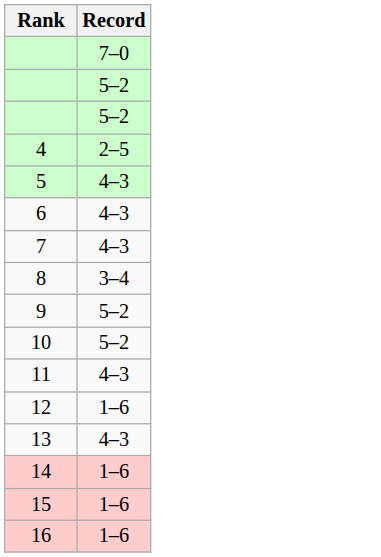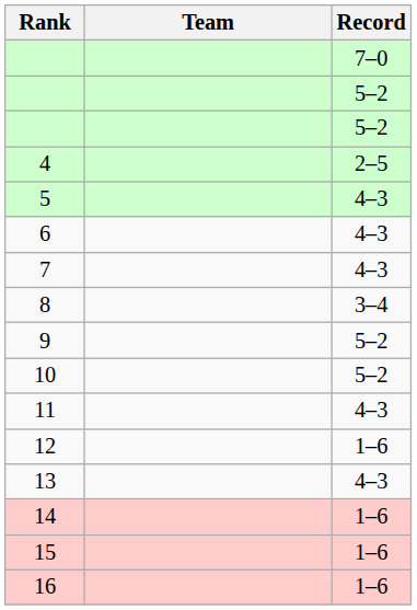 <table class="wikitable" style="text-align: center">
 <tr>
 <th width=50>Rank</th>
+<th width=170>Team</th>
 <th width=50>Record</th>
 </tr>
 <tr bgcolor=#ccffcc>
 <td></td>
+<td align=left></td>
 <td>7–0</td>
 </tr>
 <tr bgcolor=#ccffcc>
 <td></td>
+<td align=left></td>
 <td>5–2</td>
 </tr>
 <tr bgcolor=#ccffcc>
 <td></td>
+<td align=left></td>
 <td>5–2</td>
 </tr>
 <tr bgcolor=#ccffcc>
 <td>4</td>
+<td align=left></td>
 <td>2–5</td>
 </tr>
 <tr bgcolor=#ccffcc>
 <td>5</td>
+<td align=left></td>
 <td>4–3</td>
 </tr>
 <tr>
 <td>6</td>
+<td align=left></td>
 <td>4–3</td>
 </tr>
 <tr>
 <td>7</td>
+<td align=left></td>
 <td>4–3</td>
 </tr>
 <tr>
 <td>8</td>
+<td align=left></td>
 <td>3–4</td>
 </tr>
 <tr>
 <td>9</td>
+<td align=left></td>
 <td>5–2</td>
 </tr>
 <tr>
 <td>10</td>
+<td align=left></td>
 <td>5–2</td>
 </tr>
 <tr>
 <td>11</td>
+<td align=left></td>
 <td>4–3</td>
 </tr>
 <tr>
 <td>12</td>
+<td align=left></td>
 <td>1–6</td>
 </tr>
 <tr>
 <td>13</td>
+<td align=left></td>
 <td>4–3</td>
 </tr>
 <tr bgcolor=#ffcccc>
 <td>14</td>
+<td align=left></td>
 <td>1–6</td>
 </tr>
 <tr bgcolor=#ffcccc>
 <td>15</td>
+<td align=left></td>
 <td>1–6</td>
 </tr>
 <tr bgcolor=#ffcccc>
 <td>16</td>
+<td align=left></td>
 <td>1–6</td>
 </tr>
 </table>
